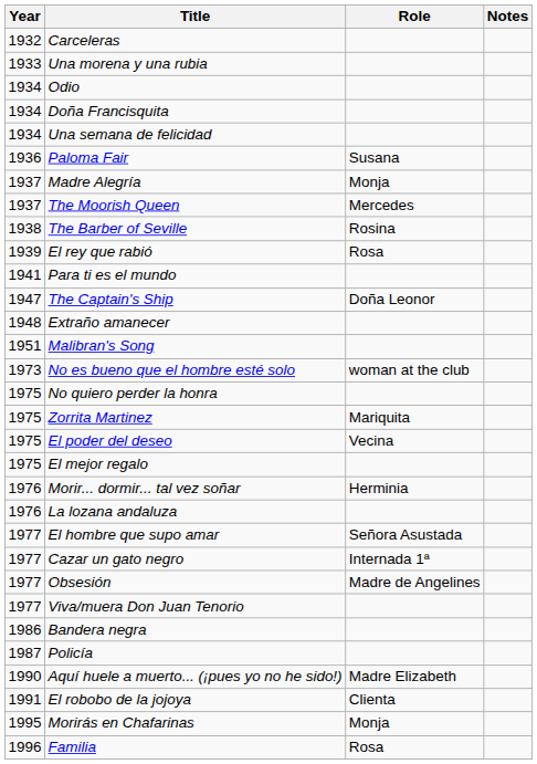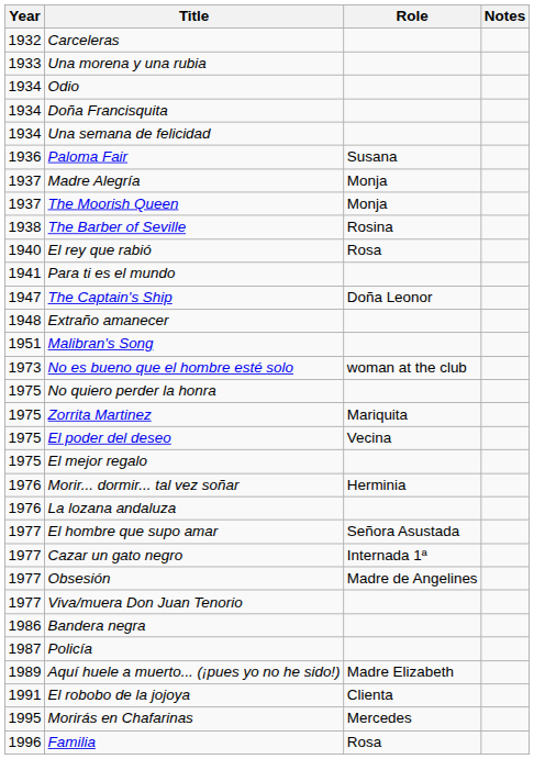 <table class="wikitable">
 <tr>
 <th>Year</th>
 <th>Title</th>
 <th>Role</th>
 <th>Notes</th>
 </tr>
 <tr>
 <td>1932</td>
 <td><em>Carceleras</em></td>
 <td></td>
 <td></td>
 </tr>
 <tr>
 <td>1933</td>
 <td><em>Una morena y una rubia</em></td>
 <td></td>
 <td></td>
 </tr>
 <tr>
 <td>1934</td>
 <td><em>Odio</em></td>
 <td></td>
 <td></td>
 </tr>
 <tr>
 <td>1934</td>
 <td><em>Doña Francisquita</em></td>
 <td></td>
 <td></td>
 </tr>
 <tr>
 <td>1934</td>
 <td><em>Una semana de felicidad</em></td>
 <td></td>
 <td></td>
 </tr>
 <tr>
 <td>1936</td>
 <td><em><a href='#'>Paloma Fair</a></em></td>
 <td>Susana</td>
 <td></td>
 </tr>
 <tr>
 <td>1937</td>
 <td><em>Madre Alegría</em></td>
 <td>Monja</td>
 <td></td>
 </tr>
 <tr>
 <td>1937</td>
 <td><em><a href='#'>The Moorish Queen</a></em></td>
-<td>Mercedes</td>
+<td>Monja</td>
 <td></td>
 </tr>
 <tr>
 <td>1938</td>
 <td><em><a href='#'>The Barber of Seville</a></em></td>
 <td>Rosina</td>
 <td></td>
 </tr>
 <tr>
-<td>1939</td>
+<td>1940</td>
 <td><em>El rey que rabió</em></td>
 <td>Rosa</td>
 <td></td>
 </tr>
 <tr>
 <td>1941</td>
 <td><em>Para ti es el mundo</em></td>
 <td></td>
 <td></td>
 </tr>
 <tr>
 <td>1947</td>
 <td><em><a href='#'>The Captain's Ship</a></em></td>
 <td>Doña Leonor</td>
 <td></td>
 </tr>
 <tr>
 <td>1948</td>
 <td><em>Extraño amanecer</em></td>
 <td></td>
 <td></td>
 </tr>
 <tr>
 <td>1951</td>
 <td><em><a href='#'>Malibran's Song</a></em></td>
 <td></td>
 <td></td>
 </tr>
 <tr>
 <td>1973</td>
 <td><em><a href='#'>No es bueno que el hombre esté solo</a></em></td>
 <td>woman at the club</td>
 <td></td>
 </tr>
 <tr>
 <td>1975</td>
 <td><em>No quiero perder la honra</em></td>
 <td></td>
 <td></td>
 </tr>
 <tr>
 <td>1975</td>
 <td><em><a href='#'>Zorrita Martinez</a></em></td>
 <td>Mariquita</td>
 <td></td>
 </tr>
 <tr>
 <td>1975</td>
 <td><em><a href='#'>El poder del deseo</a></em></td>
 <td>Vecina</td>
 <td></td>
 </tr>
 <tr>
 <td>1975</td>
 <td><em>El mejor regalo</em></td>
 <td></td>
 <td></td>
 </tr>
 <tr>
 <td>1976</td>
 <td><em>Morir... dormir... tal vez soñar</em></td>
 <td>Herminia</td>
 <td></td>
 </tr>
 <tr>
 <td>1976</td>
 <td><em>La lozana andaluza</em></td>
 <td></td>
 <td></td>
 </tr>
 <tr>
 <td>1977</td>
 <td><em>El hombre que supo amar</em></td>
 <td>Señora Asustada</td>
 <td></td>
 </tr>
 <tr>
 <td>1977</td>
 <td><em>Cazar un gato negro</em></td>
 <td>Internada 1ª</td>
 <td></td>
 </tr>
 <tr>
 <td>1977</td>
 <td><em>Obsesión</em></td>
 <td>Madre de Angelines</td>
 <td></td>
 </tr>
 <tr>
 <td>1977</td>
 <td><em>Viva/muera Don Juan Tenorio</em></td>
 <td></td>
 <td></td>
 </tr>
 <tr>
 <td>1986</td>
 <td><em>Bandera negra</em></td>
 <td></td>
 <td></td>
 </tr>
 <tr>
 <td>1987</td>
 <td><em>Policía</em></td>
 <td></td>
 <td></td>
 </tr>
 <tr>
-<td>1990</td>
+<td>1989</td>
 <td><em>Aquí huele a muerto... (¡pues yo no he sido!)</em></td>
 <td>Madre Elizabeth</td>
 <td></td>
 </tr>
 <tr>
 <td>1991</td>
 <td><em>El robobo de la jojoya</em></td>
 <td>Clienta</td>
 <td></td>
 </tr>
 <tr>
 <td>1995</td>
 <td><em>Morirás en Chafarinas</em></td>
-<td>Monja</td>
+<td>Mercedes</td>
 <td></td>
 </tr>
 <tr>
 <td>1996</td>
 <td><em><a href='#'>Familia</a></em></td>
 <td>Rosa</td>
 <td></td>
 </tr>
 </table>
